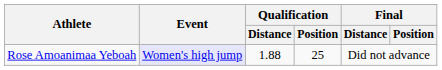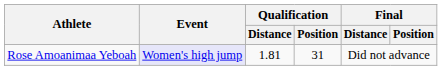 <table class=wikitable style="font-size:90%">
 <tr>
 <th rowspan="2">Athlete</th>
 <th rowspan="2">Event</th>
 <th colspan="2">Qualification</th>
 <th colspan="2">Final</th>
 </tr>
 <tr style="font-size:95%">
 <th>Distance</th>
 <th>Position</th>
 <th>Distance</th>
 <th>Position</th>
 </tr>
 <tr align=center>
 <td align=left><a href='#'>Rose Amoanimaa Yeboah</a></td>
 <td align=left style="background: lavender;"><a href='#'>Women's high jump</a></td>
-<td>1.88</td>
-<td>25</td>
+<td>1.81</td>
+<td>31</td>
 <td colspan=2>Did not advance</td>
 </tr>
 </table>
